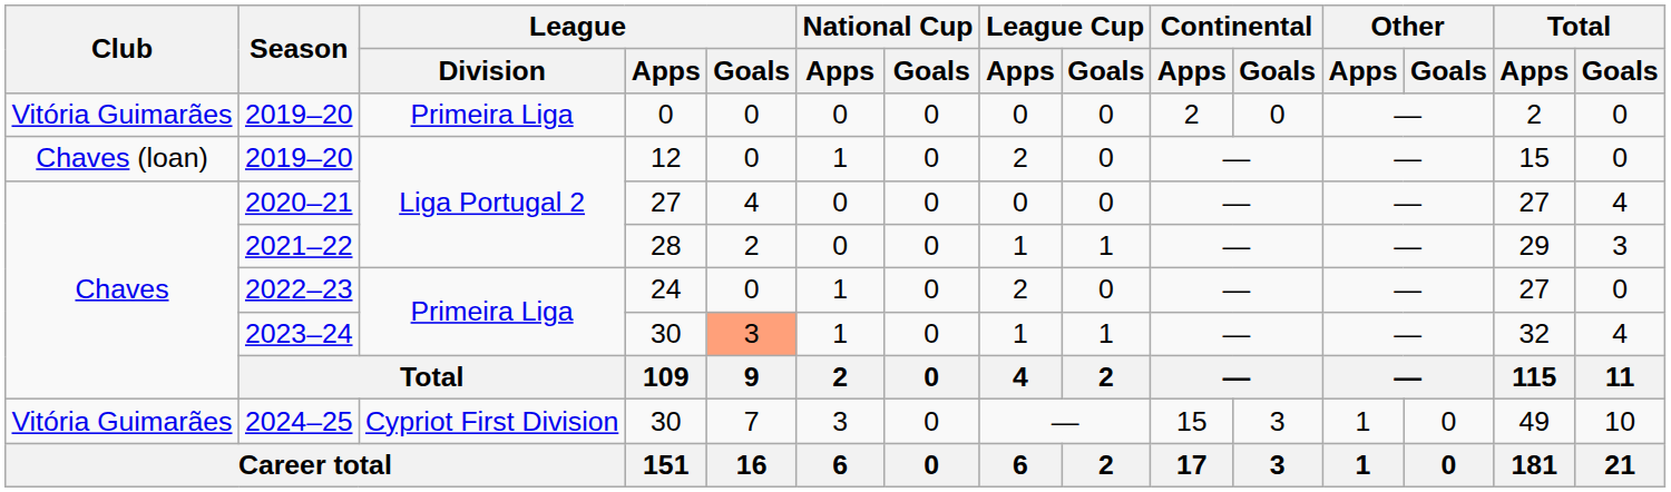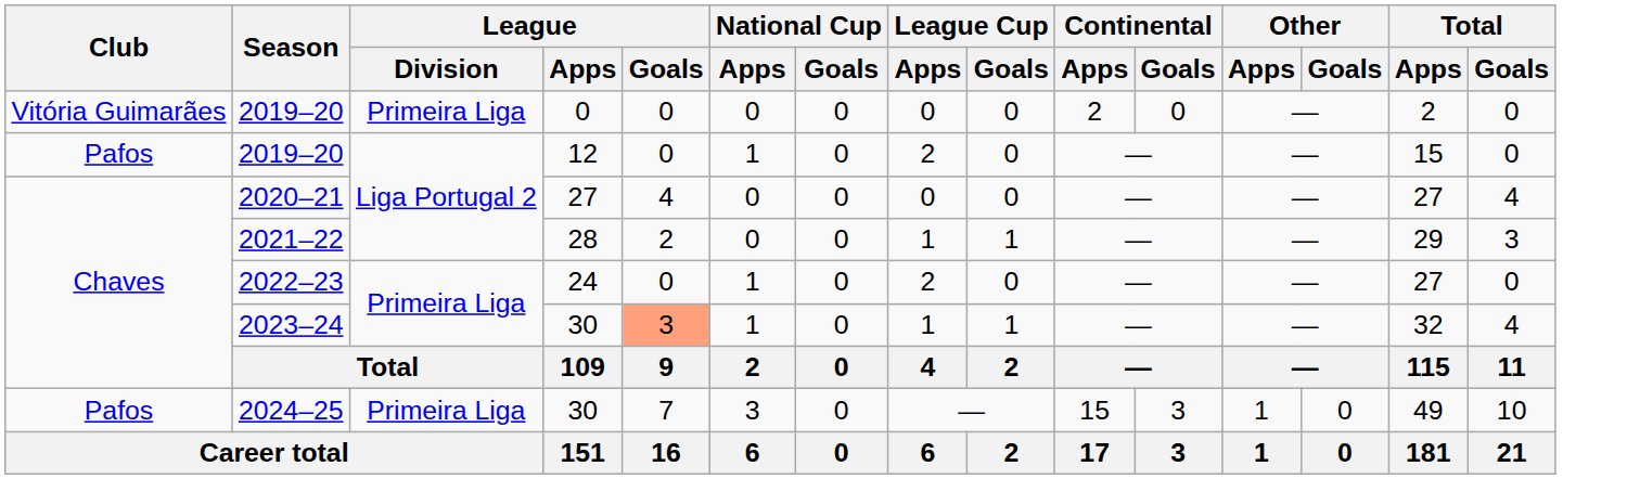 <table class="wikitable" style="text-align:center">
 <tr>
 <th rowspan="2">Club</th>
 <th rowspan="2">Season</th>
 <th colspan="3">League</th>
 <th colspan="2">National Cup</th>
 <th colspan="2">League Cup</th>
 <th colspan="2">Continental</th>
 <th colspan="2">Other</th>
 <th colspan="2">Total</th>
 </tr>
 <tr>
 <th>Division</th>
 <th>Apps</th>
 <th>Goals</th>
 <th>Apps</th>
 <th>Goals</th>
 <th>Apps</th>
 <th>Goals</th>
 <th>Apps</th>
 <th>Goals</th>
 <th>Apps</th>
 <th>Goals</th>
 <th>Apps</th>
 <th>Goals</th>
 </tr>
 <tr>
 <td><a href='#'>Vitória Guimarães</a></td>
 <td><a href='#'>2019–20</a></td>
 <td><a href='#'>Primeira Liga</a></td>
 <td>0</td>
 <td>0</td>
 <td>0</td>
 <td>0</td>
 <td>0</td>
 <td>0</td>
 <td>2</td>
 <td>0</td>
 <td colspan="2">—</td>
 <td>2</td>
 <td>0</td>
 </tr>
 <tr>
-<td><a href='#'>Chaves</a> (loan)</td>
+<td><a href='#'>Pafos</a></td>
 <td><a href='#'>2019–20</a></td>
 <td rowspan="3"><a href='#'>Liga Portugal 2</a></td>
 <td>12</td>
 <td>0</td>
 <td>1</td>
 <td>0</td>
 <td>2</td>
 <td>0</td>
 <td colspan="2">—</td>
 <td colspan="2">—</td>
 <td>15</td>
 <td>0</td>
 </tr>
 <tr>
 <td rowspan="5"><a href='#'>Chaves</a></td>
 <td><a href='#'>2020–21</a></td>
 <td>27</td>
 <td>4</td>
 <td>0</td>
 <td>0</td>
 <td>0</td>
 <td>0</td>
 <td colspan="2">—</td>
 <td colspan="2">—</td>
 <td>27</td>
 <td>4</td>
 </tr>
 <tr>
 <td><a href='#'>2021–22</a></td>
 <td>28</td>
 <td>2</td>
 <td>0</td>
 <td>0</td>
 <td>1</td>
 <td>1</td>
 <td colspan="2">—</td>
 <td colspan="2">—</td>
 <td>29</td>
 <td>3</td>
 </tr>
 <tr>
 <td><a href='#'>2022–23</a></td>
 <td rowspan="2"><a href='#'>Primeira Liga</a></td>
 <td>24</td>
 <td>0</td>
 <td>1</td>
 <td>0</td>
 <td>2</td>
 <td>0</td>
 <td colspan="2">—</td>
 <td colspan="2">—</td>
 <td>27</td>
 <td>0</td>
 </tr>
 <tr>
 <td><a href='#'>2023–24</a></td>
 <td>30</td>
 <td style="background: lightsalmon;">3</td>
 <td>1</td>
 <td>0</td>
 <td>1</td>
 <td>1</td>
 <td colspan="2">—</td>
 <td colspan="2">—</td>
 <td>32</td>
 <td>4</td>
 </tr>
 <tr>
 <th colspan="2">Total</th>
 <th>109</th>
 <th>9</th>
 <th>2</th>
 <th>0</th>
 <th>4</th>
 <th>2</th>
 <th colspan="2">—</th>
 <th colspan="2">—</th>
 <th>115</th>
 <th>11</th>
 </tr>
 <tr>
-<td><a href='#'>Vitória Guimarães</a></td>
+<td><a href='#'>Pafos</a></td>
 <td><a href='#'>2024–25</a></td>
-<td><a href='#'>Cypriot First Division</a></td>
+<td><a href='#'>Primeira Liga</a></td>
 <td>30</td>
 <td>7</td>
 <td>3</td>
 <td>0</td>
 <td colspan="2">—</td>
 <td>15</td>
 <td>3</td>
 <td>1</td>
 <td>0</td>
 <td>49</td>
 <td>10</td>
 </tr>
 <tr>
 <th colspan="3">Career total</th>
 <th>151</th>
 <th>16</th>
 <th>6</th>
 <th>0</th>
 <th>6</th>
 <th>2</th>
 <th>17</th>
 <th>3</th>
 <th>1</th>
 <th>0</th>
 <th>181</th>
 <th>21</th>
 </tr>
 </table>
